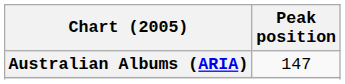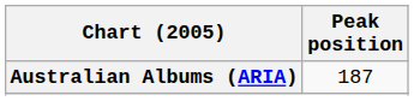 <table class="wikitable sortable plainrowheaders" style="text-align:center">
 <tr>
 <th scope="col">Chart (2005)</th>
 <th scope="col">Peak<br>position</th>
 </tr>
 <tr>
 <th scope="row">Australian Albums (<a href='#'>ARIA</a>)</th>
-<td>147</td>
+<td>187</td>
 </tr>
 <tr>
 </tr>
 <tr>
 </tr>
 <tr>
 </tr>
 <tr>
 </tr>
 </table>
